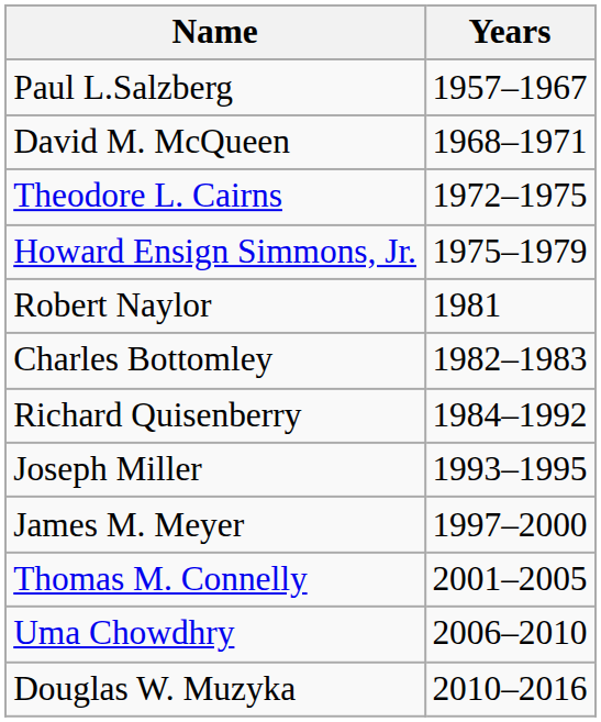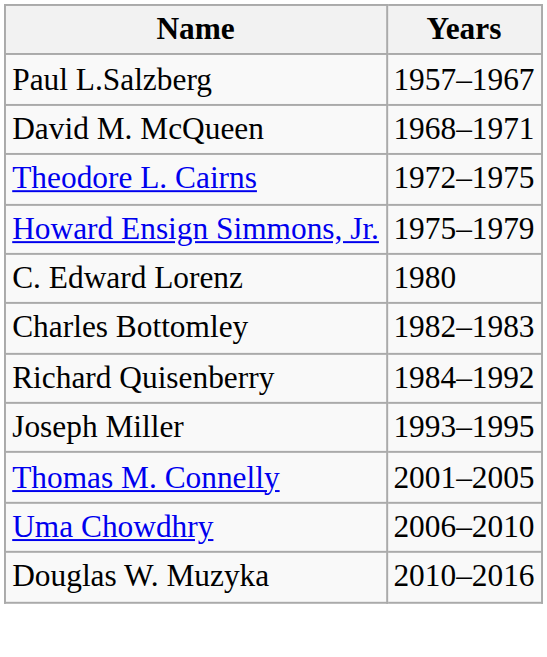 <table class="wikitable floatright">
 <tr>
 <th>Name</th>
 <th>Years</th>
 </tr>
 <tr>
 <td>Paul L.Salzberg</td>
 <td>1957–1967</td>
 </tr>
 <tr>
 <td>David M. McQueen</td>
 <td>1968–1971</td>
 </tr>
 <tr>
 <td><a href='#'>Theodore L. Cairns</a></td>
 <td>1972–1975</td>
 </tr>
 <tr>
 <td><a href='#'>Howard Ensign Simmons, Jr.</a></td>
 <td>1975–1979</td>
 </tr>
 <tr>
-<td>Robert Naylor</td>
-<td>1981</td>
+<td>C. Edward Lorenz</td>
+<td>1980</td>
 </tr>
 <tr>
 <td>Charles Bottomley</td>
 <td>1982–1983</td>
 </tr>
 <tr>
 <td>Richard Quisenberry</td>
 <td>1984–1992</td>
 </tr>
 <tr>
 <td>Joseph Miller</td>
 <td>1993–1995</td>
 </tr>
 <tr>
-<td>James M. Meyer</td>
-<td>1997–2000</td>
-</tr>
-<tr>
 <td><a href='#'>Thomas M. Connelly</a></td>
 <td>2001–2005</td>
 </tr>
 <tr>
 <td><a href='#'>Uma Chowdhry</a></td>
 <td>2006–2010</td>
 </tr>
 <tr>
 <td>Douglas W. Muzyka</td>
 <td>2010–2016</td>
 </tr>
 </table>
